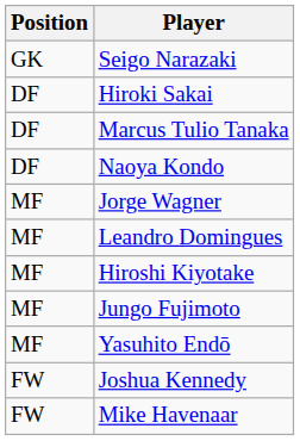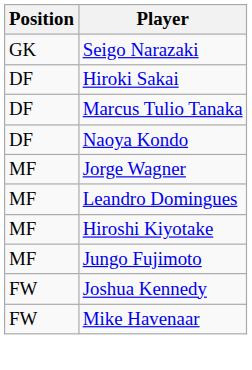 <table class="wikitable sortable">
 <tr>
 <th>Position</th>
 <th>Player</th>
 </tr>
 <tr>
 <td>GK</td>
 <td> <a href='#'>Seigo Narazaki</a></td>
 </tr>
 <tr>
 <td>DF</td>
 <td> <a href='#'>Hiroki Sakai</a></td>
 </tr>
 <tr>
 <td>DF</td>
 <td> <a href='#'>Marcus Tulio Tanaka</a></td>
 </tr>
 <tr>
 <td>DF</td>
 <td> <a href='#'>Naoya Kondo</a></td>
 </tr>
 <tr>
 <td>MF</td>
 <td> <a href='#'>Jorge Wagner</a></td>
 </tr>
 <tr>
 <td>MF</td>
 <td> <a href='#'>Leandro Domingues</a></td>
 </tr>
 <tr>
 <td>MF</td>
 <td> <a href='#'>Hiroshi Kiyotake</a></td>
 </tr>
 <tr>
 <td>MF</td>
 <td> <a href='#'>Jungo Fujimoto</a></td>
 </tr>
 <tr>
-<td>MF</td>
-<td> <a href='#'>Yasuhito Endō</a></td>
-</tr>
-<tr>
 <td>FW</td>
 <td> <a href='#'>Joshua Kennedy</a></td>
 </tr>
 <tr>
 <td>FW</td>
 <td> <a href='#'>Mike Havenaar</a></td>
 </tr>
 </table>
